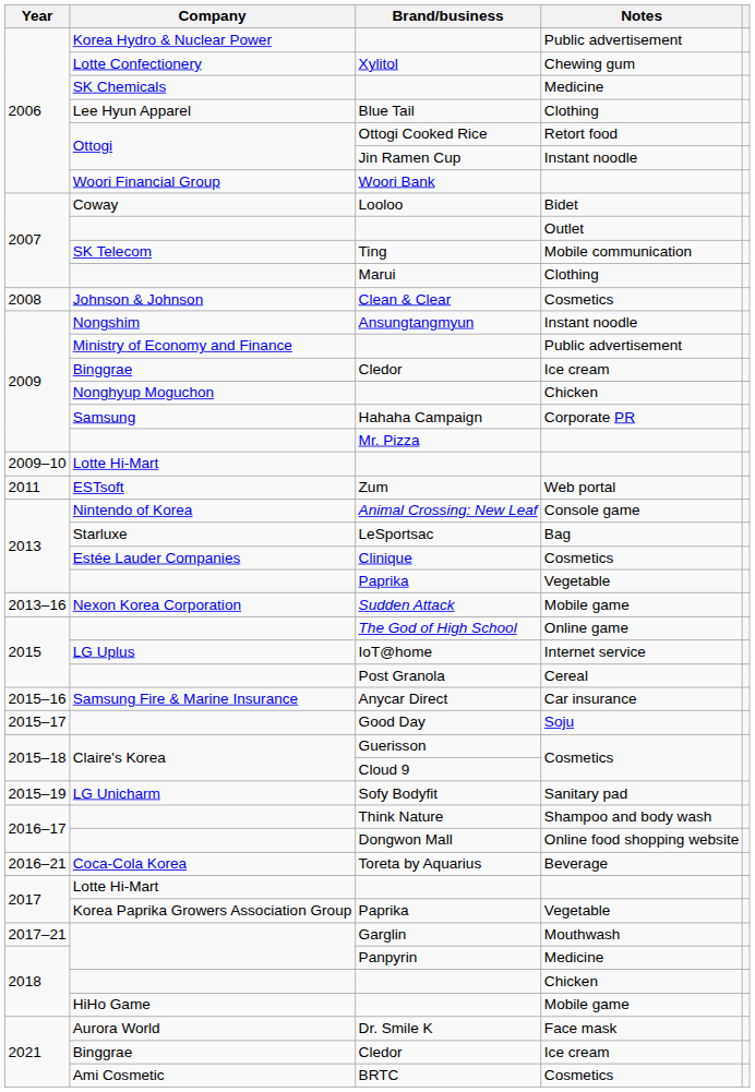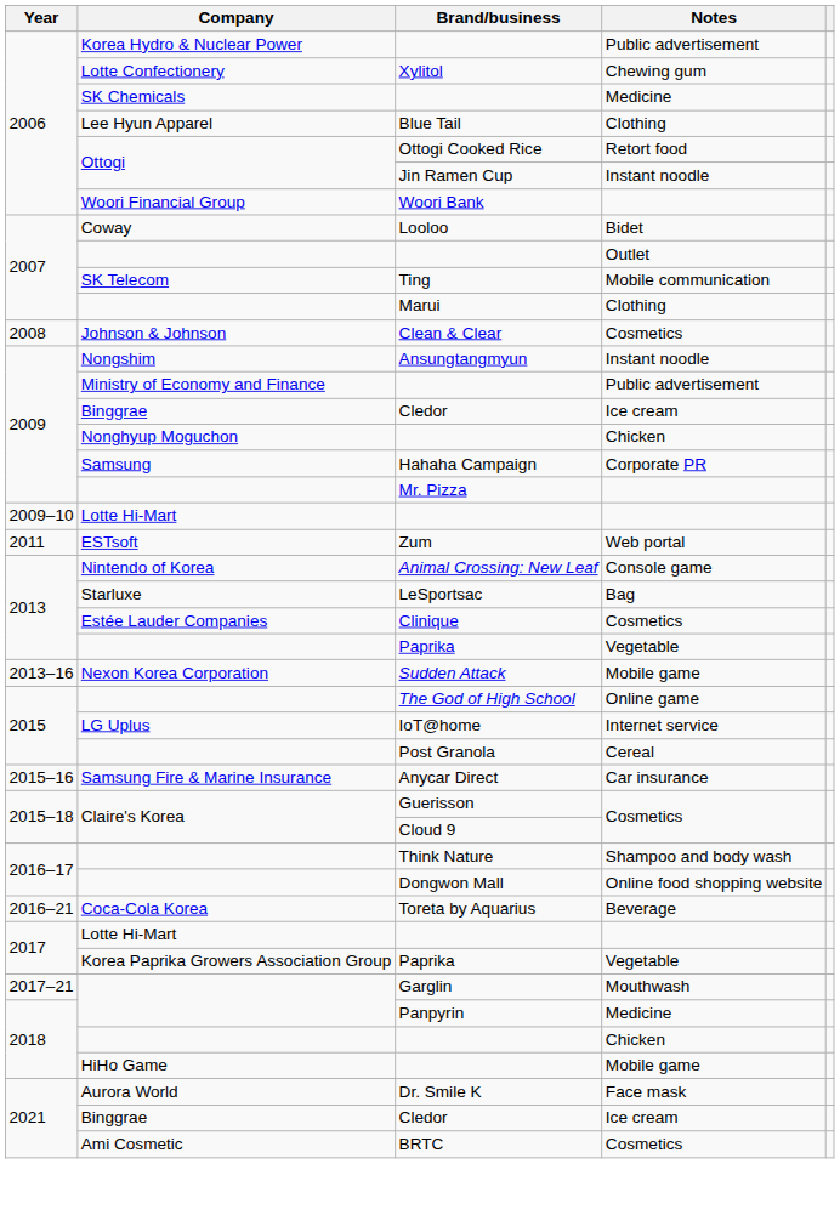 <table class="wikitable sortable">
 <tr>
 <th>Year</th>
 <th>Company</th>
 <th>Brand/business</th>
 <th>Notes</th>
 <th></th>
 </tr>
 <tr>
 <td rowspan="7">2006</td>
 <td><a href='#'>Korea Hydro & Nuclear Power</a></td>
 <td></td>
 <td>Public advertisement</td>
 <td></td>
 </tr>
 <tr>
 <td><a href='#'>Lotte Confectionery</a></td>
 <td><a href='#'>Xylitol</a></td>
 <td>Chewing gum</td>
 <td></td>
 </tr>
 <tr>
 <td><a href='#'>SK Chemicals</a></td>
 <td></td>
 <td>Medicine</td>
 <td></td>
 </tr>
 <tr>
 <td>Lee Hyun Apparel</td>
 <td>Blue Tail</td>
 <td>Clothing</td>
 <td></td>
 </tr>
 <tr>
 <td rowspan="2"><a href='#'>Ottogi</a></td>
 <td>Ottogi Cooked Rice</td>
 <td>Retort food</td>
 <td></td>
 </tr>
 <tr>
 <td>Jin Ramen Cup</td>
 <td>Instant noodle</td>
 <td></td>
 </tr>
 <tr>
 <td><a href='#'>Woori Financial Group</a></td>
 <td><a href='#'>Woori Bank</a></td>
 <td></td>
 <td></td>
 </tr>
 <tr>
 <td rowspan="4">2007</td>
 <td>Coway</td>
 <td>Looloo</td>
 <td>Bidet</td>
 <td></td>
 </tr>
 <tr>
 <td></td>
 <td></td>
 <td>Outlet</td>
 <td></td>
 </tr>
 <tr>
 <td><a href='#'>SK Telecom</a></td>
 <td>Ting</td>
 <td>Mobile communication</td>
 <td></td>
 </tr>
 <tr>
 <td></td>
 <td>Marui</td>
 <td>Clothing</td>
 <td></td>
 </tr>
 <tr>
 <td>2008</td>
 <td><a href='#'>Johnson & Johnson</a></td>
 <td><a href='#'>Clean & Clear</a></td>
 <td>Cosmetics</td>
 <td></td>
 </tr>
 <tr>
 <td rowspan="6">2009</td>
 <td><a href='#'>Nongshim</a></td>
 <td><a href='#'>Ansungtangmyun</a></td>
 <td>Instant noodle</td>
 <td></td>
 </tr>
 <tr>
 <td><a href='#'>Ministry of Economy and Finance</a></td>
 <td></td>
 <td>Public advertisement</td>
 <td></td>
 </tr>
 <tr>
 <td><a href='#'>Binggrae</a></td>
 <td>Cledor</td>
 <td>Ice cream</td>
 <td></td>
 </tr>
 <tr>
 <td><a href='#'>Nonghyup Moguchon</a></td>
 <td></td>
 <td>Chicken</td>
 <td></td>
 </tr>
 <tr>
 <td><a href='#'>Samsung</a></td>
 <td>Hahaha Campaign</td>
 <td>Corporate <a href='#'>PR</a></td>
 <td></td>
 </tr>
 <tr>
 <td></td>
 <td><a href='#'>Mr. Pizza</a></td>
 <td></td>
 <td></td>
 </tr>
 <tr>
 <td>2009–10</td>
 <td><a href='#'>Lotte Hi-Mart</a></td>
 <td></td>
 <td></td>
 <td></td>
 </tr>
 <tr>
 <td>2011</td>
 <td><a href='#'>ESTsoft</a></td>
 <td>Zum</td>
 <td>Web portal</td>
 <td></td>
 </tr>
 <tr>
 <td rowspan="4">2013</td>
 <td><a href='#'>Nintendo of Korea</a></td>
 <td><em><a href='#'>Animal Crossing: New Leaf</a></em></td>
 <td>Console game</td>
 <td></td>
 </tr>
 <tr>
 <td>Starluxe</td>
 <td>LeSportsac</td>
 <td>Bag</td>
 <td></td>
 </tr>
 <tr>
 <td><a href='#'>Estée Lauder Companies</a></td>
 <td><a href='#'>Clinique</a></td>
 <td>Cosmetics</td>
 <td></td>
 </tr>
 <tr>
 <td></td>
 <td><a href='#'>Paprika</a></td>
 <td>Vegetable</td>
 <td></td>
 </tr>
 <tr>
 <td>2013–16</td>
 <td><a href='#'>Nexon Korea Corporation</a></td>
 <td><em><a href='#'>Sudden Attack</a></em></td>
 <td>Mobile game</td>
 <td></td>
 </tr>
 <tr>
 <td rowspan="3">2015</td>
 <td></td>
 <td><em><a href='#'>The God of High School</a></em></td>
 <td>Online game</td>
 <td></td>
 </tr>
 <tr>
 <td><a href='#'>LG Uplus</a></td>
 <td>IoT@home</td>
 <td>Internet service</td>
 <td></td>
 </tr>
 <tr>
 <td></td>
 <td>Post Granola</td>
 <td>Cereal</td>
 <td></td>
 </tr>
 <tr>
 <td>2015–16</td>
 <td><a href='#'>Samsung Fire & Marine Insurance</a></td>
 <td>Anycar Direct</td>
 <td>Car insurance</td>
 <td></td>
 </tr>
 <tr>
-<td>2015–17</td>
-<td></td>
-<td>Good Day</td>
-<td><a href='#'>Soju</a></td>
-<td></td>
-</tr>
-<tr>
 <td rowspan="2">2015–18</td>
 <td rowspan="2">Claire's Korea</td>
 <td>Guerisson</td>
 <td rowspan="2">Cosmetics</td>
 <td rowspan="2"></td>
 </tr>
 <tr>
 <td>Cloud 9</td>
-</tr>
-<tr>
-<td>2015–19</td>
-<td><a href='#'>LG Unicharm</a></td>
-<td>Sofy Bodyfit</td>
-<td>Sanitary pad</td>
-<td></td>
 </tr>
 <tr>
 <td rowspan="2">2016–17</td>
 <td></td>
 <td>Think Nature</td>
 <td>Shampoo and body wash</td>
 <td></td>
 </tr>
 <tr>
 <td></td>
 <td>Dongwon Mall</td>
 <td>Online food shopping website</td>
 <td></td>
 </tr>
 <tr>
 <td>2016–21</td>
 <td><a href='#'>Coca-Cola Korea</a></td>
 <td>Toreta by Aquarius</td>
 <td>Beverage</td>
 <td></td>
 </tr>
 <tr>
 <td rowspan="2">2017</td>
 <td>Lotte Hi-Mart</td>
 <td></td>
 <td></td>
 <td></td>
 </tr>
 <tr>
 <td>Korea Paprika Growers Association Group</td>
 <td>Paprika</td>
 <td>Vegetable</td>
 <td></td>
 </tr>
 <tr>
 <td>2017–21</td>
 <td rowspan="2"></td>
 <td>Garglin</td>
 <td>Mouthwash</td>
 <td></td>
 </tr>
 <tr>
 <td rowspan="3">2018</td>
 <td>Panpyrin</td>
 <td>Medicine</td>
 <td></td>
 </tr>
 <tr>
 <td></td>
 <td></td>
 <td>Chicken</td>
 <td></td>
 </tr>
 <tr>
 <td>HiHo Game</td>
 <td></td>
 <td>Mobile game</td>
 <td></td>
 </tr>
 <tr>
 <td rowspan="3">2021</td>
 <td>Aurora World</td>
 <td>Dr. Smile K</td>
 <td>Face mask</td>
 <td></td>
 </tr>
 <tr>
 <td>Binggrae</td>
 <td>Cledor</td>
 <td>Ice cream</td>
 <td></td>
 </tr>
 <tr>
 <td>Ami Cosmetic</td>
 <td>BRTC</td>
 <td>Cosmetics</td>
 <td></td>
 </tr>
 </table>
